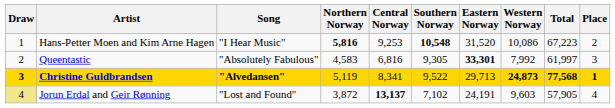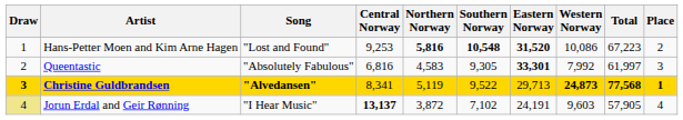 <table class="sortable wikitable" style="margin: 1em auto 1em auto; text-align:center">
 <tr>
 <th>Draw</th>
 <th>Artist</th>
 <th>Song</th>
+<th>Central<br>Norway</th>
 <th>Northern<br>Norway</th>
-<th>Central<br>Norway</th>
 <th>Southern<br>Norway</th>
 <th>Eastern<br>Norway</th>
 <th>Western<br>Norway</th>
 <th>Total</th>
 <th>Place</th>
 </tr>
 <tr>
 <td>1</td>
 <td align="left">Hans-Petter Moen and Kim Arne Hagen</td>
-<td align="left">"I Hear Music"</td>
+<td align="left">"Lost and Found"</td>
+<td>9,253</td>
 <td><strong>5,816</strong></td>
-<td>9,253</td>
 <td><strong>10,548</strong></td>
-<td>31,520</td>
+<td><strong>31,520</strong></td>
 <td>10,086</td>
 <td>67,223</td>
 <td>2</td>
 </tr>
 <tr>
 <td>2</td>
 <td align="left"><a href='#'>Queentastic</a></td>
 <td align="left">"Absolutely Fabulous"</td>
+<td>6,816</td>
 <td>4,583</td>
-<td>6,816</td>
 <td>9,305</td>
 <td><strong>33,301</strong></td>
 <td>7,992</td>
 <td>61,997</td>
 <td>3</td>
 </tr>
 <tr style="background:gold;">
 <td><strong>3</strong></td>
 <td align="left"><strong><a href='#'>Christine Guldbrandsen</a></strong></td>
 <td align="left"><strong>"Alvedansen"</strong></td>
+<td>8,341</td>
 <td>5,119</td>
-<td>8,341</td>
 <td>9,522</td>
 <td>29,713</td>
 <td><strong>24,873</strong></td>
 <td><strong>77,568</strong></td>
 <td><strong>1</strong></td>
 </tr>
 <tr>
 <td style="background: khaki;">4</td>
 <td align="left"><a href='#'>Jorun Erdal</a> and <a href='#'>Geir Rønning</a></td>
-<td align="left">"Lost and Found"</td>
+<td align="left">"I Hear Music"</td>
+<td><strong>13,137</strong></td>
 <td>3,872</td>
-<td><strong>13,137</strong></td>
 <td>7,102</td>
 <td>24,191</td>
 <td>9,603</td>
 <td>57,905</td>
 <td>4</td>
 </tr>
 </table>
